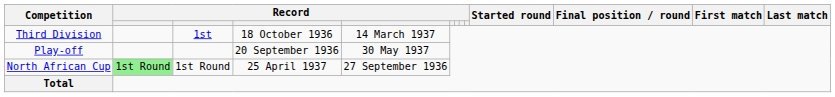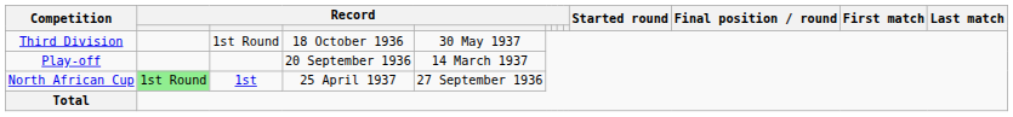 <table class="wikitable" style="text-align: center">
 <tr>
 <th rowspan=2>Competition</th>
 <th colspan=8>Record</th>
 <th rowspan=2>Started round</th>
 <th rowspan=2>Final position / round</th>
 <th rowspan=2>First match</th>
 <th rowspan=2>Last match</th>
 </tr>
 <tr>
 <th></th>
 <th></th>
 <th></th>
 <th></th>
 <th></th>
 <th></th>
 <th></th>
 <th></th>
 </tr>
 <tr>
 <td><a href='#'>Third Division</a><br></td>
 <td></td>
-<td><a href='#'>1st</a></td>
+<td>1st Round</td>
 <td>18 October 1936</td>
-<td>14 March 1937</td>
+<td>30 May 1937</td>
 </tr>
 <tr>
 <td><a href='#'>Play-off</a><br></td>
 <td></td>
 <td></td>
 <td>20 September 1936</td>
-<td>30 May 1937</td>
+<td>14 March 1937</td>
 </tr>
 <tr>
 <td><a href='#'>North African Cup</a><br></td>
 <td style="background: lightgreen;">1st Round</td>
-<td>1st Round</td>
+<td><a href='#'>1st</a></td>
 <td>25 April 1937</td>
 <td>27 September 1936</td>
 </tr>
 <tr>
 <th>Total<br></th>
 </tr>
 </table>
